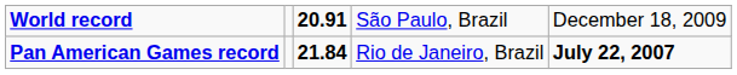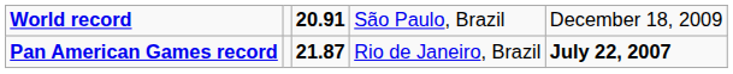 <table class="wikitable">
 <tr>
 <td><strong><a href='#'>World record</a></strong></td>
 <td></td>
 <td><strong>20.91</strong></td>
 <td><a href='#'>São Paulo</a>, Brazil</td>
 <td>December 18, 2009</td>
 </tr>
 <tr>
 <td><strong><a href='#'>Pan American Games record</a></strong></td>
 <td></td>
-<td><strong>21.84</strong></td>
+<td><strong>21.87</strong></td>
 <td><a href='#'>Rio de Janeiro</a>, Brazil</td>
 <td><strong>July 22, 2007</strong></td>
 </tr>
 </table>
